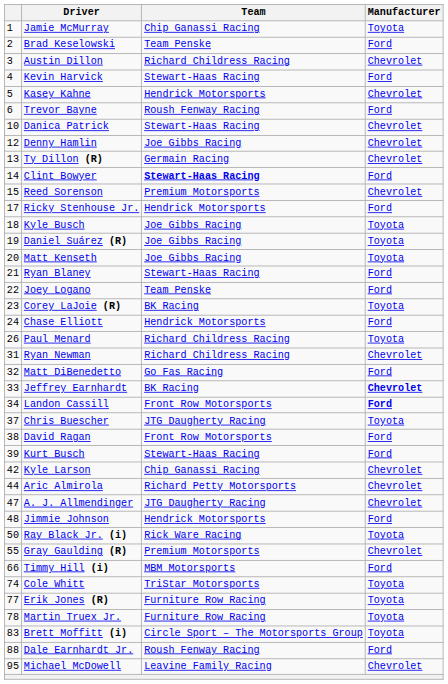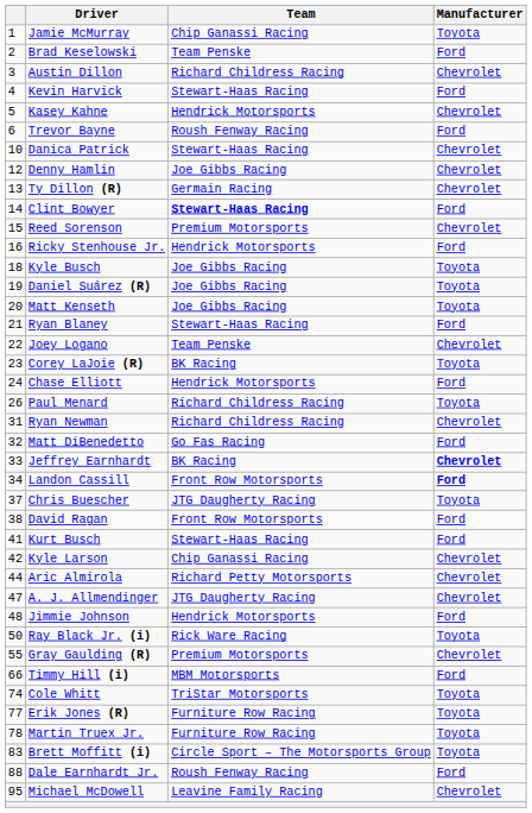 <table class="wikitable" style="font-size:95%">
 <tr>
 <th></th>
 <th>Driver</th>
 <th>Team</th>
 <th>Manufacturer</th>
 </tr>
 <tr>
 <td>1</td>
 <td><a href='#'>Jamie McMurray</a></td>
 <td><a href='#'>Chip Ganassi Racing</a></td>
 <td><a href='#'>Toyota</a></td>
 </tr>
 <tr>
 <td>2</td>
 <td><a href='#'>Brad Keselowski</a></td>
 <td><a href='#'>Team Penske</a></td>
 <td><a href='#'>Ford</a></td>
 </tr>
 <tr>
 <td>3</td>
 <td><a href='#'>Austin Dillon</a></td>
 <td><a href='#'>Richard Childress Racing</a></td>
 <td><a href='#'>Chevrolet</a></td>
 </tr>
 <tr>
 <td>4</td>
 <td><a href='#'>Kevin Harvick</a></td>
 <td><a href='#'>Stewart-Haas Racing</a></td>
 <td><a href='#'>Ford</a></td>
 </tr>
 <tr>
 <td>5</td>
 <td><a href='#'>Kasey Kahne</a></td>
 <td><a href='#'>Hendrick Motorsports</a></td>
 <td><a href='#'>Chevrolet</a></td>
 </tr>
 <tr>
 <td>6</td>
 <td><a href='#'>Trevor Bayne</a></td>
 <td><a href='#'>Roush Fenway Racing</a></td>
 <td><a href='#'>Ford</a></td>
 </tr>
 <tr>
 <td>10</td>
 <td><a href='#'>Danica Patrick</a></td>
 <td><a href='#'>Stewart-Haas Racing</a></td>
 <td><a href='#'>Chevrolet</a></td>
 </tr>
 <tr>
 <td>12</td>
 <td><a href='#'>Denny Hamlin</a></td>
 <td><a href='#'>Joe Gibbs Racing</a></td>
 <td><a href='#'>Chevrolet</a></td>
 </tr>
 <tr>
 <td>13</td>
 <td><a href='#'>Ty Dillon</a> <strong>(R)</strong></td>
 <td><a href='#'>Germain Racing</a></td>
 <td><a href='#'>Chevrolet</a></td>
 </tr>
 <tr>
 <td>14</td>
 <td><a href='#'>Clint Bowyer</a></td>
 <td><strong><a href='#'>Stewart-Haas Racing</a></strong></td>
 <td><a href='#'>Ford</a></td>
 </tr>
 <tr>
 <td>15</td>
 <td><a href='#'>Reed Sorenson</a></td>
 <td><a href='#'>Premium Motorsports</a></td>
 <td><a href='#'>Chevrolet</a></td>
 </tr>
 <tr>
-<td>17</td>
+<td>16</td>
 <td><a href='#'>Ricky Stenhouse Jr.</a></td>
 <td><a href='#'>Hendrick Motorsports</a></td>
 <td><a href='#'>Ford</a></td>
 </tr>
 <tr>
 <td>18</td>
 <td><a href='#'>Kyle Busch</a></td>
 <td><a href='#'>Joe Gibbs Racing</a></td>
 <td><a href='#'>Toyota</a></td>
 </tr>
 <tr>
 <td>19</td>
 <td><a href='#'>Daniel Suárez</a> <strong>(R)</strong></td>
 <td><a href='#'>Joe Gibbs Racing</a></td>
 <td><a href='#'>Toyota</a></td>
 </tr>
 <tr>
 <td>20</td>
 <td><a href='#'>Matt Kenseth</a></td>
 <td><a href='#'>Joe Gibbs Racing</a></td>
 <td><a href='#'>Toyota</a></td>
 </tr>
 <tr>
 <td>21</td>
 <td><a href='#'>Ryan Blaney</a></td>
 <td><a href='#'>Stewart-Haas Racing</a></td>
 <td><a href='#'>Ford</a></td>
 </tr>
 <tr>
 <td>22</td>
 <td><a href='#'>Joey Logano</a></td>
 <td><a href='#'>Team Penske</a></td>
-<td><a href='#'>Ford</a></td>
+<td><a href='#'>Chevrolet</a></td>
 </tr>
 <tr>
 <td>23</td>
 <td><a href='#'>Corey LaJoie</a> <strong>(R)</strong></td>
 <td><a href='#'>BK Racing</a></td>
 <td><a href='#'>Toyota</a></td>
 </tr>
 <tr>
 <td>24</td>
 <td><a href='#'>Chase Elliott</a></td>
 <td><a href='#'>Hendrick Motorsports</a></td>
 <td><a href='#'>Ford</a></td>
 </tr>
 <tr>
 <td>26</td>
 <td><a href='#'>Paul Menard</a></td>
 <td><a href='#'>Richard Childress Racing</a></td>
 <td><a href='#'>Toyota</a></td>
 </tr>
 <tr>
 <td>31</td>
 <td><a href='#'>Ryan Newman</a></td>
 <td><a href='#'>Richard Childress Racing</a></td>
 <td><a href='#'>Chevrolet</a></td>
 </tr>
 <tr>
 <td>32</td>
 <td><a href='#'>Matt DiBenedetto</a></td>
 <td><a href='#'>Go Fas Racing</a></td>
 <td><a href='#'>Ford</a></td>
 </tr>
 <tr>
 <td>33</td>
 <td><a href='#'>Jeffrey Earnhardt</a></td>
 <td><a href='#'>BK Racing</a></td>
 <td><strong><a href='#'>Chevrolet</a></strong></td>
 </tr>
 <tr>
 <td>34</td>
 <td><a href='#'>Landon Cassill</a></td>
 <td><a href='#'>Front Row Motorsports</a></td>
 <td><strong><a href='#'>Ford</a></strong></td>
 </tr>
 <tr>
 <td>37</td>
 <td><a href='#'>Chris Buescher</a></td>
 <td><a href='#'>JTG Daugherty Racing</a></td>
 <td><a href='#'>Toyota</a></td>
 </tr>
 <tr>
 <td>38</td>
 <td><a href='#'>David Ragan</a></td>
 <td><a href='#'>Front Row Motorsports</a></td>
 <td><a href='#'>Ford</a></td>
 </tr>
 <tr>
-<td>39</td>
+<td>41</td>
 <td><a href='#'>Kurt Busch</a></td>
 <td><a href='#'>Stewart-Haas Racing</a></td>
 <td><a href='#'>Ford</a></td>
 </tr>
 <tr>
 <td>42</td>
 <td><a href='#'>Kyle Larson</a></td>
 <td><a href='#'>Chip Ganassi Racing</a></td>
 <td><a href='#'>Chevrolet</a></td>
 </tr>
 <tr>
 <td>44</td>
 <td><a href='#'>Aric Almirola</a></td>
 <td><a href='#'>Richard Petty Motorsports</a></td>
 <td><a href='#'>Chevrolet</a></td>
 </tr>
 <tr>
 <td>47</td>
 <td><a href='#'>A. J. Allmendinger</a></td>
 <td><a href='#'>JTG Daugherty Racing</a></td>
 <td><a href='#'>Chevrolet</a></td>
 </tr>
 <tr>
 <td>48</td>
 <td><a href='#'>Jimmie Johnson</a></td>
 <td><a href='#'>Hendrick Motorsports</a></td>
 <td><a href='#'>Ford</a></td>
 </tr>
 <tr>
 <td>50</td>
 <td><a href='#'>Ray Black Jr.</a> <strong>(i)</strong></td>
 <td><a href='#'>Rick Ware Racing</a></td>
 <td><a href='#'>Toyota</a></td>
 </tr>
 <tr>
 <td>55</td>
 <td><a href='#'>Gray Gaulding</a> <strong>(R)</strong></td>
 <td><a href='#'>Premium Motorsports</a></td>
 <td><a href='#'>Chevrolet</a></td>
 </tr>
 <tr>
 <td>66</td>
 <td><a href='#'>Timmy Hill</a> <strong>(i)</strong></td>
 <td><a href='#'>MBM Motorsports</a></td>
 <td><a href='#'>Ford</a></td>
 </tr>
 <tr>
 <td>74</td>
 <td><a href='#'>Cole Whitt</a></td>
 <td><a href='#'>TriStar Motorsports</a></td>
 <td><a href='#'>Toyota</a></td>
 </tr>
 <tr>
 <td>77</td>
 <td><a href='#'>Erik Jones</a> <strong>(R)</strong></td>
 <td><a href='#'>Furniture Row Racing</a></td>
 <td><a href='#'>Toyota</a></td>
 </tr>
 <tr>
 <td>78</td>
 <td><a href='#'>Martin Truex Jr.</a></td>
 <td><a href='#'>Furniture Row Racing</a></td>
 <td><a href='#'>Toyota</a></td>
 </tr>
 <tr>
 <td>83</td>
 <td><a href='#'>Brett Moffitt</a> <strong>(i)</strong></td>
 <td><a href='#'>Circle Sport – The Motorsports Group</a></td>
 <td><a href='#'>Toyota</a></td>
 </tr>
 <tr>
 <td>88</td>
 <td><a href='#'>Dale Earnhardt Jr.</a></td>
 <td><a href='#'>Roush Fenway Racing</a></td>
 <td><a href='#'>Ford</a></td>
 </tr>
 <tr>
 <td>95</td>
 <td><a href='#'>Michael McDowell</a></td>
 <td><a href='#'>Leavine Family Racing</a></td>
 <td><a href='#'>Chevrolet</a></td>
 </tr>
 <tr>
 <th colspan="4"></th>
 </tr>
 </table>
